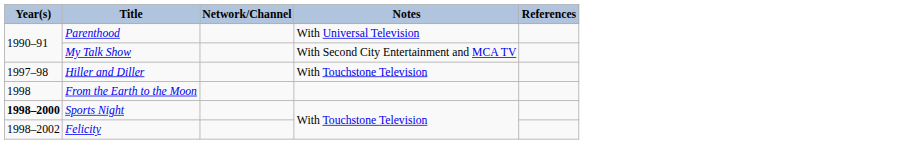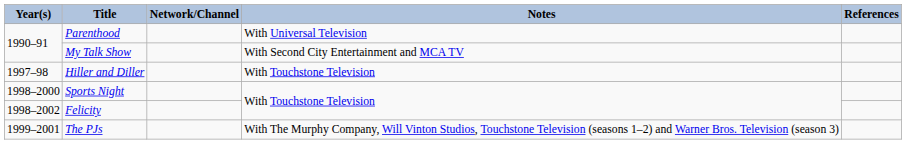 <table class="wikitable" style="font-size:95%;">
 <tr style="text-align:left;">
 <th style="background:#B0C4DE;">Year(s)</th>
 <th style="background:#B0C4DE;">Title</th>
 <th style="background:#B0C4DE;">Network/Channel</th>
 <th style="background:#B0C4DE;">Notes</th>
 <th style="background:#B0C4DE;">References</th>
 </tr>
 <tr>
 <td rowspan="2">1990–91</td>
 <td><em><a href='#'>Parenthood</a></em></td>
 <td></td>
 <td>With <a href='#'>Universal Television</a></td>
 <td></td>
 </tr>
 <tr>
 <td><em><a href='#'>My Talk Show</a></em></td>
 <td></td>
 <td>With Second City Entertainment and <a href='#'>MCA TV</a></td>
 <td></td>
 </tr>
 <tr>
 <td>1997–98</td>
 <td><em><a href='#'>Hiller and Diller</a></em></td>
 <td></td>
 <td>With <a href='#'>Touchstone Television</a></td>
 <td></td>
 </tr>
 <tr>
-<td>1998</td>
-<td><em><a href='#'>From the Earth to the Moon</a></em></td>
-<td></td>
-<td></td>
-<td></td>
-</tr>
-<tr>
-<td><strong>1998–2000</strong></td>
+<td>1998–2000</td>
 <td><em><a href='#'>Sports Night</a></em></td>
 <td></td>
 <td rowspan="2">With <a href='#'>Touchstone Television</a></td>
 <td></td>
 </tr>
 <tr>
 <td>1998–2002</td>
 <td><em><a href='#'>Felicity</a></em></td>
 <td></td>
 <td></td>
 </tr>
+<tr>
+<td>1999–2001</td>
+<td><em><a href='#'>The PJs</a></em></td>
+<td></td>
+<td>With The Murphy Company, <a href='#'>Will Vinton Studios</a>, <a href='#'>Touchstone Television</a> (seasons 1–2) and <a href='#'>Warner Bros. Television</a> (season 3)</td>
+<td></td>
+</tr>
 </table>
